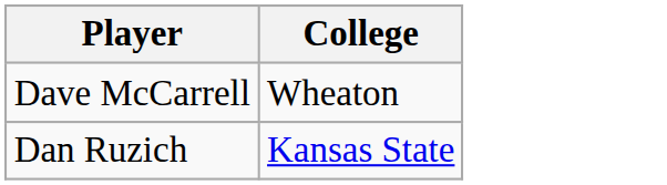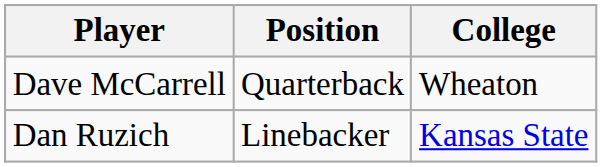 <table class="wikitable">
 <tr>
 <th>Player</th>
+<th>Position</th>
 <th>College</th>
 </tr>
 <tr>
 <td>Dave McCarrell</td>
+<td>Quarterback</td>
 <td>Wheaton</td>
 </tr>
 <tr>
 <td>Dan Ruzich</td>
+<td>Linebacker</td>
 <td><a href='#'>Kansas State</a></td>
 </tr>
 </table>
